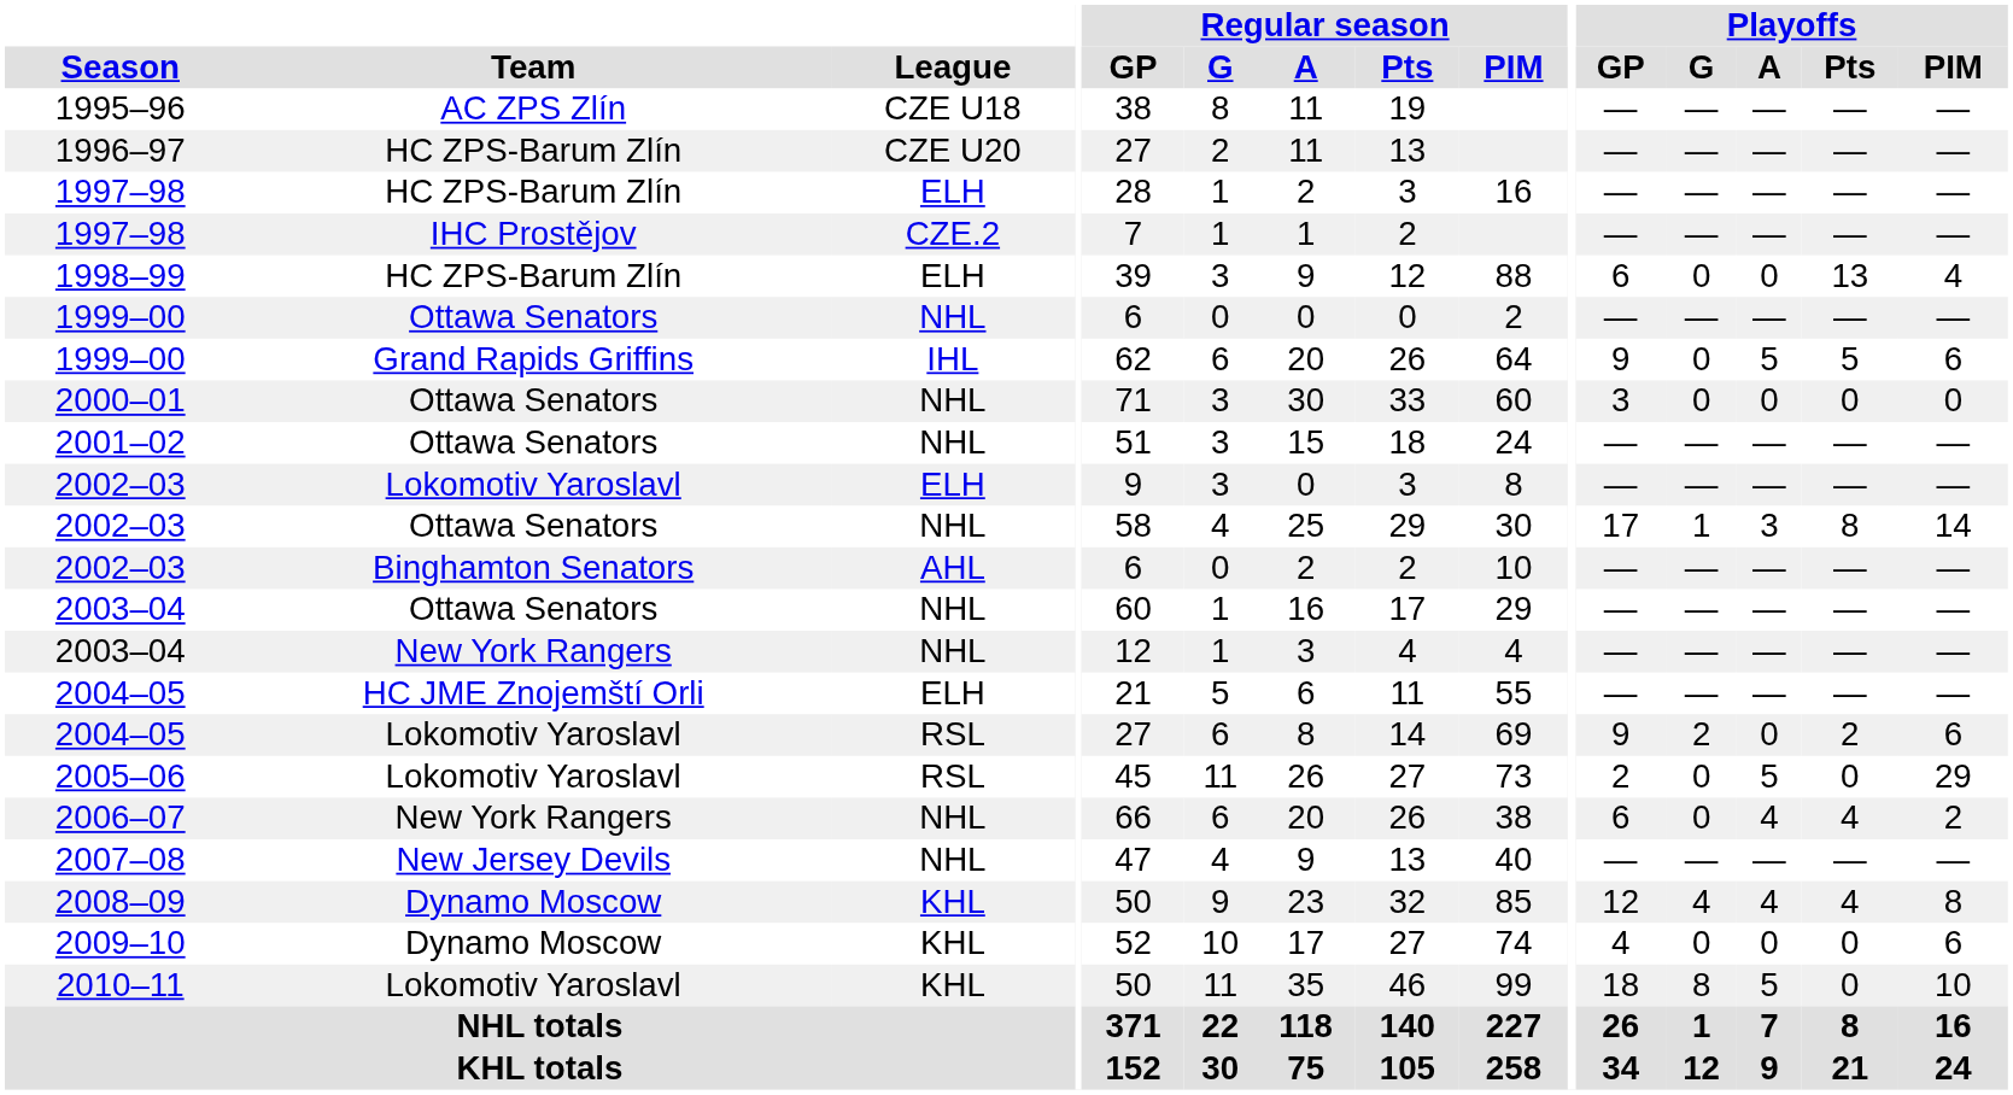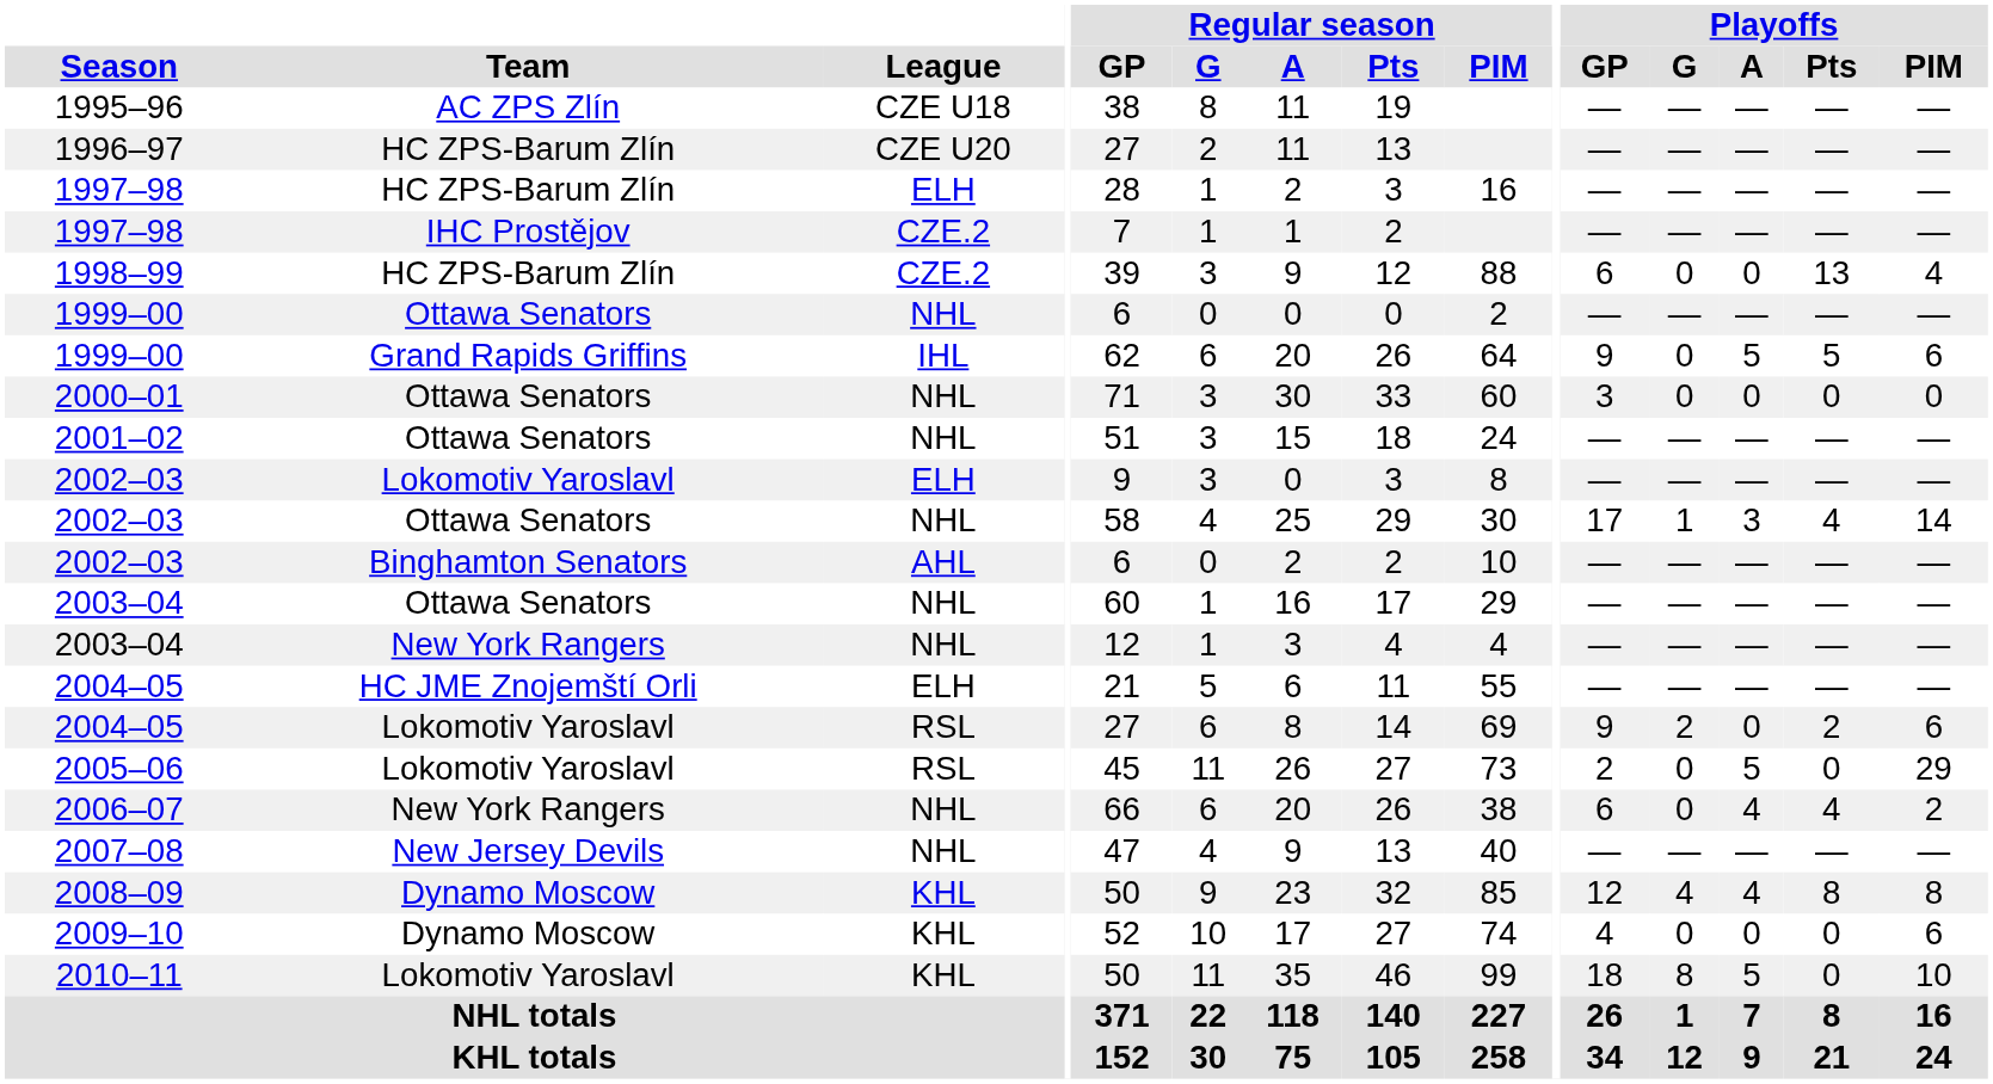 <table border="0" cellpadding="1" cellspacing="0" style="text-align:center; width:60em">
 <tr bgcolor="#e0e0e0">
 <th colspan="3" bgcolor="#ffffff"></th>
 <th rowspan="100" bgcolor="#ffffff"></th>
 <th colspan="5"><a href='#'>Regular season</a></th>
 <th rowspan="100" bgcolor="#ffffff"></th>
 <th colspan="5"><a href='#'>Playoffs</a></th>
 </tr>
 <tr bgcolor="#e0e0e0">
 <th><a href='#'>Season</a></th>
 <th>Team</th>
 <th>League</th>
 <th>GP</th>
 <th><a href='#'>G</a></th>
 <th><a href='#'>A</a></th>
 <th><a href='#'>Pts</a></th>
 <th><a href='#'>PIM</a></th>
 <th>GP</th>
 <th>G</th>
 <th>A</th>
 <th>Pts</th>
 <th>PIM</th>
 </tr>
 <tr>
 <td>1995–96</td>
 <td><a href='#'>AC ZPS Zlín</a></td>
 <td>CZE U18</td>
 <td>38</td>
 <td>8</td>
 <td>11</td>
 <td>19</td>
 <td></td>
 <td>—</td>
 <td>—</td>
 <td>—</td>
 <td>—</td>
 <td>—</td>
 </tr>
 <tr bgcolor="#f0f0f0">
 <td>1996–97</td>
 <td>HC ZPS-Barum Zlín</td>
 <td>CZE U20</td>
 <td>27</td>
 <td>2</td>
 <td>11</td>
 <td>13</td>
 <td></td>
 <td>—</td>
 <td>—</td>
 <td>—</td>
 <td>—</td>
 <td>—</td>
 </tr>
 <tr>
 <td><a href='#'>1997–98</a></td>
 <td>HC ZPS-Barum Zlín</td>
 <td><a href='#'>ELH</a></td>
 <td>28</td>
 <td>1</td>
 <td>2</td>
 <td>3</td>
 <td>16</td>
 <td>—</td>
 <td>—</td>
 <td>—</td>
 <td>—</td>
 <td>—</td>
 </tr>
 <tr bgcolor="#f0f0f0">
 <td><a href='#'>1997–98</a></td>
 <td><a href='#'>IHC Prostějov</a></td>
 <td><a href='#'>CZE.2</a></td>
 <td>7</td>
 <td>1</td>
 <td>1</td>
 <td>2</td>
 <td></td>
 <td>—</td>
 <td>—</td>
 <td>—</td>
 <td>—</td>
 <td>—</td>
 </tr>
 <tr>
 <td><a href='#'>1998–99</a></td>
 <td>HC ZPS-Barum Zlín</td>
-<td>ELH</td>
+<td><a href='#'>CZE.2</a></td>
 <td>39</td>
 <td>3</td>
 <td>9</td>
 <td>12</td>
 <td>88</td>
 <td>6</td>
 <td>0</td>
 <td>0</td>
 <td>13</td>
 <td>4</td>
 </tr>
 <tr bgcolor="#f0f0f0">
 <td><a href='#'>1999–00</a></td>
 <td><a href='#'>Ottawa Senators</a></td>
 <td><a href='#'>NHL</a></td>
 <td>6</td>
 <td>0</td>
 <td>0</td>
 <td>0</td>
 <td>2</td>
 <td>—</td>
 <td>—</td>
 <td>—</td>
 <td>—</td>
 <td>—</td>
 </tr>
 <tr>
 <td><a href='#'>1999–00</a></td>
 <td><a href='#'>Grand Rapids Griffins</a></td>
 <td><a href='#'>IHL</a></td>
 <td>62</td>
 <td>6</td>
 <td>20</td>
 <td>26</td>
 <td>64</td>
 <td>9</td>
 <td>0</td>
 <td>5</td>
 <td>5</td>
 <td>6</td>
 </tr>
 <tr bgcolor="#f0f0f0">
 <td><a href='#'>2000–01</a></td>
 <td>Ottawa Senators</td>
 <td>NHL</td>
 <td>71</td>
 <td>3</td>
 <td>30</td>
 <td>33</td>
 <td>60</td>
 <td>3</td>
 <td>0</td>
 <td>0</td>
 <td>0</td>
 <td>0</td>
 </tr>
 <tr>
 <td><a href='#'>2001–02</a></td>
 <td>Ottawa Senators</td>
 <td>NHL</td>
 <td>51</td>
 <td>3</td>
 <td>15</td>
 <td>18</td>
 <td>24</td>
 <td>—</td>
 <td>—</td>
 <td>—</td>
 <td>—</td>
 <td>—</td>
 </tr>
 <tr bgcolor="#f0f0f0">
 <td><a href='#'>2002–03</a></td>
 <td><a href='#'>Lokomotiv Yaroslavl</a></td>
 <td><a href='#'>ELH</a></td>
 <td>9</td>
 <td>3</td>
 <td>0</td>
 <td>3</td>
 <td>8</td>
 <td>—</td>
 <td>—</td>
 <td>—</td>
 <td>—</td>
 <td>—</td>
 </tr>
 <tr>
 <td><a href='#'>2002–03</a></td>
 <td>Ottawa Senators</td>
 <td>NHL</td>
 <td>58</td>
 <td>4</td>
 <td>25</td>
 <td>29</td>
 <td>30</td>
 <td>17</td>
 <td>1</td>
 <td>3</td>
-<td>8</td>
+<td>4</td>
 <td>14</td>
 </tr>
 <tr bgcolor="#f0f0f0">
 <td><a href='#'>2002–03</a></td>
 <td><a href='#'>Binghamton Senators</a></td>
 <td><a href='#'>AHL</a></td>
 <td>6</td>
 <td>0</td>
 <td>2</td>
 <td>2</td>
 <td>10</td>
 <td>—</td>
 <td>—</td>
 <td>—</td>
 <td>—</td>
 <td>—</td>
 </tr>
 <tr>
 <td><a href='#'>2003–04</a></td>
 <td>Ottawa Senators</td>
 <td>NHL</td>
 <td>60</td>
 <td>1</td>
 <td>16</td>
 <td>17</td>
 <td>29</td>
 <td>—</td>
 <td>—</td>
 <td>—</td>
 <td>—</td>
 <td>—</td>
 </tr>
 <tr bgcolor="#f0f0f0">
 <td>2003–04</td>
 <td><a href='#'>New York Rangers</a></td>
 <td>NHL</td>
 <td>12</td>
 <td>1</td>
 <td>3</td>
 <td>4</td>
 <td>4</td>
 <td>—</td>
 <td>—</td>
 <td>—</td>
 <td>—</td>
 <td>—</td>
 </tr>
 <tr>
 <td><a href='#'>2004–05</a></td>
 <td><a href='#'>HC JME Znojemští Orli</a></td>
 <td>ELH</td>
 <td>21</td>
 <td>5</td>
 <td>6</td>
 <td>11</td>
 <td>55</td>
 <td>—</td>
 <td>—</td>
 <td>—</td>
 <td>—</td>
 <td>—</td>
 </tr>
 <tr bgcolor="#f0f0f0">
 <td><a href='#'>2004–05</a></td>
 <td>Lokomotiv Yaroslavl</td>
 <td>RSL</td>
 <td>27</td>
 <td>6</td>
 <td>8</td>
 <td>14</td>
 <td>69</td>
 <td>9</td>
 <td>2</td>
 <td>0</td>
 <td>2</td>
 <td>6</td>
 </tr>
 <tr>
 <td><a href='#'>2005–06</a></td>
 <td>Lokomotiv Yaroslavl</td>
 <td>RSL</td>
 <td>45</td>
 <td>11</td>
 <td>26</td>
 <td>27</td>
 <td>73</td>
 <td>2</td>
 <td>0</td>
 <td>5</td>
 <td>0</td>
 <td>29</td>
 </tr>
 <tr bgcolor="#f0f0f0">
 <td><a href='#'>2006–07</a></td>
 <td>New York Rangers</td>
 <td>NHL</td>
 <td>66</td>
 <td>6</td>
 <td>20</td>
 <td>26</td>
 <td>38</td>
 <td>6</td>
 <td>0</td>
 <td>4</td>
 <td>4</td>
 <td>2</td>
 </tr>
 <tr>
 <td><a href='#'>2007–08</a></td>
 <td><a href='#'>New Jersey Devils</a></td>
 <td>NHL</td>
 <td>47</td>
 <td>4</td>
 <td>9</td>
 <td>13</td>
 <td>40</td>
 <td>—</td>
 <td>—</td>
 <td>—</td>
 <td>—</td>
 <td>—</td>
 </tr>
 <tr bgcolor="#f0f0f0">
 <td><a href='#'>2008–09</a></td>
 <td><a href='#'>Dynamo Moscow</a></td>
 <td><a href='#'>KHL</a></td>
 <td>50</td>
 <td>9</td>
 <td>23</td>
 <td>32</td>
 <td>85</td>
 <td>12</td>
 <td>4</td>
 <td>4</td>
-<td>4</td>
+<td>8</td>
 <td>8</td>
 </tr>
 <tr>
 <td><a href='#'>2009–10</a></td>
 <td>Dynamo Moscow</td>
 <td>KHL</td>
 <td>52</td>
 <td>10</td>
 <td>17</td>
 <td>27</td>
 <td>74</td>
 <td>4</td>
 <td>0</td>
 <td>0</td>
 <td>0</td>
 <td>6</td>
 </tr>
 <tr bgcolor="#f0f0f0">
 <td><a href='#'>2010–11</a></td>
 <td>Lokomotiv Yaroslavl</td>
 <td>KHL</td>
 <td>50</td>
 <td>11</td>
 <td>35</td>
 <td>46</td>
 <td>99</td>
 <td>18</td>
 <td>8</td>
 <td>5</td>
 <td>0</td>
 <td>10</td>
 </tr>
 <tr bgcolor="#e0e0e0">
 <th colspan="3">NHL totals</th>
 <th>371</th>
 <th>22</th>
 <th>118</th>
 <th>140</th>
 <th>227</th>
 <th>26</th>
 <th>1</th>
 <th>7</th>
 <th>8</th>
 <th>16</th>
 </tr>
 <tr bgcolor="#e0e0e0">
 <th colspan="3">KHL totals</th>
 <th>152</th>
 <th>30</th>
 <th>75</th>
 <th>105</th>
 <th>258</th>
 <th>34</th>
 <th>12</th>
 <th>9</th>
 <th>21</th>
 <th>24</th>
 </tr>
 </table>
